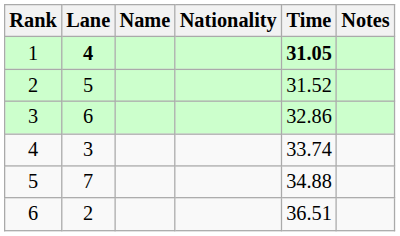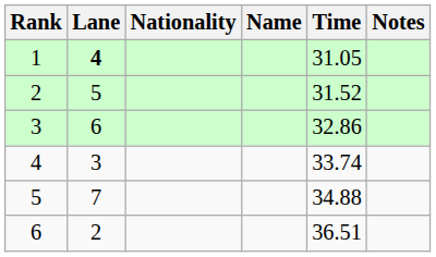 <table class="wikitable sortable" style="text-align:center">
 <tr>
 <th>Rank</th>
 <th>Lane</th>
+<th>Nationality</th>
 <th>Name</th>
-<th>Nationality</th>
 <th>Time</th>
 <th>Notes</th>
 </tr>
 <tr bgcolor=ccffcc>
 <td>1</td>
 <td><strong>4</strong></td>
 <td align=left></td>
 <td align=left></td>
-<td><strong>31.05</strong></td>
+<td>31.05</td>
 <td><strong></strong></td>
 </tr>
 <tr bgcolor=ccffcc>
 <td>2</td>
 <td>5</td>
 <td align=left></td>
 <td align=left></td>
 <td>31.52</td>
 <td><strong></strong></td>
 </tr>
 <tr bgcolor=ccffcc>
 <td>3</td>
 <td>6</td>
 <td align=left></td>
 <td align=left></td>
 <td>32.86</td>
 <td></td>
 </tr>
 <tr>
 <td>4</td>
 <td>3</td>
 <td align=left></td>
 <td align=left></td>
 <td>33.74</td>
 <td></td>
 </tr>
 <tr>
 <td>5</td>
 <td>7</td>
 <td align=left></td>
 <td align=left></td>
 <td>34.88</td>
 <td></td>
 </tr>
 <tr>
 <td>6</td>
 <td>2</td>
 <td align=left></td>
 <td align=left></td>
 <td>36.51</td>
 <td></td>
 </tr>
 </table>
